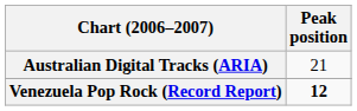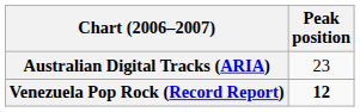 <table class="wikitable sortable plainrowheaders" style="text-align:center">
 <tr>
 <th>Chart (2006–2007)</th>
 <th>Peak<br>position</th>
 </tr>
 <tr>
 <th scope="row">Australian Digital Tracks (<a href='#'>ARIA</a>)</th>
-<td>21</td>
+<td>23</td>
 </tr>
 <tr>
 </tr>
 <tr>
 </tr>
 <tr>
 </tr>
 <tr>
 </tr>
 <tr>
 </tr>
 <tr>
 </tr>
 <tr>
 </tr>
 <tr>
 </tr>
 <tr>
 </tr>
 <tr>
 </tr>
 <tr>
 </tr>
 <tr>
 </tr>
 <tr>
 <th scope="row">Venezuela Pop Rock (<a href='#'>Record Report</a>)</th>
 <td><strong>12</strong></td>
 </tr>
 </table>
